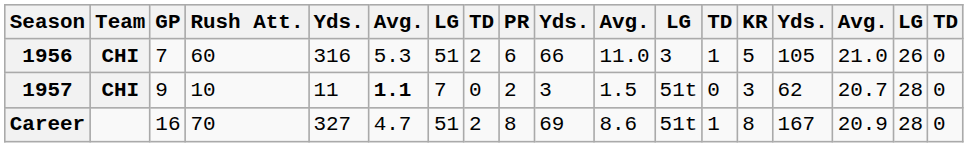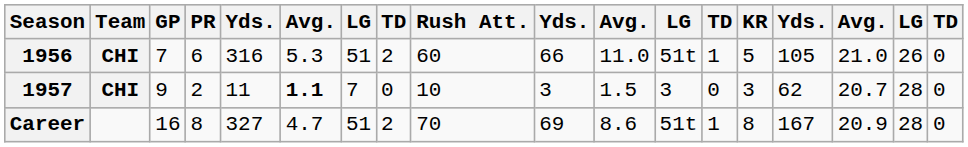 <table class="wikitable">
 <tr>
 <th>Season</th>
 <th>Team</th>
 <th>GP</th>
-<th>Rush Att.</th>
+<th>PR</th>
 <th>Yds.</th>
 <th>Avg.</th>
 <th>LG</th>
 <th>TD</th>
-<th>PR</th>
+<th>Rush Att.</th>
 <th>Yds.</th>
 <th>Avg.</th>
 <th>LG</th>
 <th>TD</th>
 <th>KR</th>
 <th>Yds.</th>
 <th>Avg.</th>
 <th>LG</th>
 <th>TD</th>
 </tr>
 <tr>
 <th>1956</th>
 <th>CHI</th>
 <td>7</td>
-<td>60</td>
+<td>6</td>
 <td>316</td>
 <td>5.3</td>
 <td>51</td>
 <td>2</td>
-<td>6</td>
+<td>60</td>
 <td>66</td>
 <td>11.0</td>
-<td>3</td>
+<td>51t</td>
 <td>1</td>
 <td>5</td>
 <td>105</td>
 <td>21.0</td>
 <td>26</td>
 <td>0</td>
 </tr>
 <tr>
 <th>1957</th>
 <th>CHI</th>
 <td>9</td>
-<td>10</td>
+<td>2</td>
 <td>11</td>
 <td><strong>1.1</strong></td>
 <td>7</td>
 <td>0</td>
-<td>2</td>
+<td>10</td>
 <td>3</td>
 <td>1.5</td>
-<td>51t</td>
+<td>3</td>
 <td>0</td>
 <td>3</td>
 <td>62</td>
 <td>20.7</td>
 <td>28</td>
 <td>0</td>
 </tr>
 <tr>
 <th>Career</th>
 <td></td>
 <td>16</td>
-<td>70</td>
+<td>8</td>
 <td>327</td>
 <td>4.7</td>
 <td>51</td>
 <td>2</td>
-<td>8</td>
+<td>70</td>
 <td>69</td>
 <td>8.6</td>
 <td>51t</td>
 <td>1</td>
 <td>8</td>
 <td>167</td>
 <td>20.9</td>
 <td>28</td>
 <td>0</td>
 </tr>
 </table>
